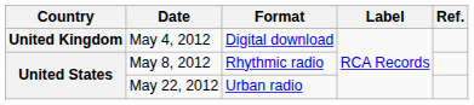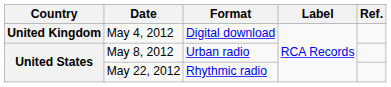 <table class="wikitable plainrowheaders">
 <tr>
 <th scope="col">Country</th>
 <th scope="col">Date</th>
 <th scope="col">Format</th>
 <th scope="col">Label</th>
 <th scope="col" class="unsortable">Ref.</th>
 </tr>
 <tr>
 <th scope="row">United Kingdom</th>
 <td>May 4, 2012</td>
 <td><a href='#'>Digital download</a></td>
 <td rowspan="3"><a href='#'>RCA Records</a></td>
 <td></td>
 </tr>
 <tr>
 <th scope="row" rowspan="2">United States</th>
 <td>May 8, 2012</td>
-<td><a href='#'>Rhythmic radio</a></td>
+<td><a href='#'>Urban radio</a></td>
 <td></td>
 </tr>
 <tr>
 <td>May 22, 2012</td>
-<td><a href='#'>Urban radio</a></td>
+<td><a href='#'>Rhythmic radio</a></td>
 <td></td>
 </tr>
 </table>
